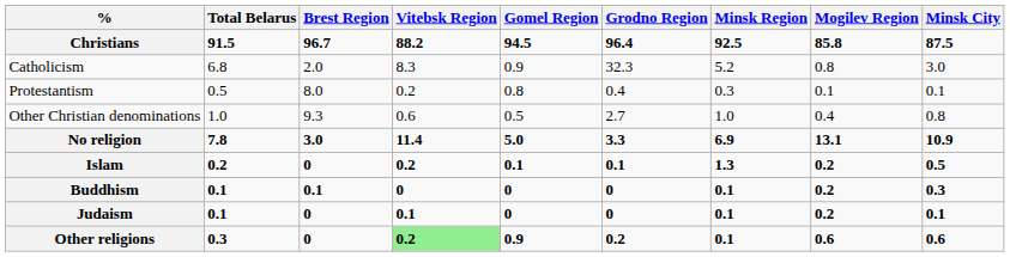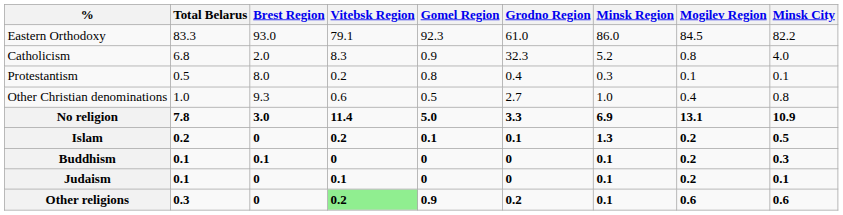 <table class="wikitable">
 <tr>
 <th>%</th>
 <th>Total Belarus</th>
 <th><a href='#'>Brest Region</a></th>
 <th><a href='#'>Vitebsk Region</a></th>
 <th><a href='#'>Gomel Region</a></th>
 <th><a href='#'>Grodno Region</a></th>
 <th><a href='#'>Minsk Region</a></th>
 <th><a href='#'>Mogilev Region</a></th>
 <th><a href='#'>Minsk City</a></th>
 </tr>
 <tr>
-<th>Christians</th>
-<td><strong>91.5</strong></td>
-<td><strong>96.7</strong></td>
-<td><strong>88.2</strong></td>
-<td><strong>94.5</strong></td>
-<td><strong>96.4</strong></td>
-<td><strong>92.5</strong></td>
-<td><strong>85.8</strong></td>
-<td><strong>87.5</strong></td>
+<td>Eastern Orthodoxy</td>
+<td>83.3</td>
+<td>93.0</td>
+<td>79.1</td>
+<td>92.3</td>
+<td>61.0</td>
+<td>86.0</td>
+<td>84.5</td>
+<td>82.2</td>
 </tr>
 <tr>
 <td>Catholicism</td>
 <td>6.8</td>
 <td>2.0</td>
 <td>8.3</td>
 <td>0.9</td>
 <td>32.3</td>
 <td>5.2</td>
 <td>0.8</td>
-<td>3.0</td>
+<td>4.0</td>
 </tr>
 <tr>
 <td>Protestantism</td>
 <td>0.5</td>
 <td>8.0</td>
 <td>0.2</td>
 <td>0.8</td>
 <td>0.4</td>
 <td>0.3</td>
 <td>0.1</td>
 <td>0.1</td>
 </tr>
 <tr>
 <td>Other Christian denominations</td>
 <td>1.0</td>
 <td>9.3</td>
 <td>0.6</td>
 <td>0.5</td>
 <td>2.7</td>
 <td>1.0</td>
 <td>0.4</td>
 <td>0.8</td>
 </tr>
 <tr>
 <th>No religion</th>
 <td><strong>7.8</strong></td>
 <td><strong>3.0</strong></td>
 <td><strong>11.4</strong></td>
 <td><strong>5.0</strong></td>
 <td><strong>3.3</strong></td>
 <td><strong>6.9</strong></td>
 <td><strong>13.1</strong></td>
 <td><strong>10.9</strong></td>
 </tr>
 <tr>
 <th>Islam</th>
 <td><strong>0.2</strong></td>
 <td><strong>0</strong></td>
 <td><strong>0.2</strong></td>
 <td><strong>0.1</strong></td>
 <td><strong>0.1</strong></td>
 <td><strong>1.3</strong></td>
 <td><strong>0.2</strong></td>
 <td><strong>0.5</strong></td>
 </tr>
 <tr>
 <th>Buddhism</th>
 <td><strong>0.1</strong></td>
 <td><strong>0.1</strong></td>
 <td><strong>0</strong></td>
 <td><strong>0</strong></td>
 <td><strong>0</strong></td>
 <td><strong>0.1</strong></td>
 <td><strong>0.2</strong></td>
 <td><strong>0.3</strong></td>
 </tr>
 <tr>
 <th>Judaism</th>
 <td><strong>0.1</strong></td>
 <td><strong>0</strong></td>
 <td><strong>0.1</strong></td>
 <td><strong>0</strong></td>
 <td><strong>0</strong></td>
 <td><strong>0.1</strong></td>
 <td><strong>0.2</strong></td>
 <td><strong>0.1</strong></td>
 </tr>
 <tr>
 <th>Other religions</th>
 <td><strong>0.3</strong></td>
 <td><strong>0</strong></td>
 <td style="background: lightgreen;"><strong>0.2</strong></td>
 <td><strong>0.9</strong></td>
 <td><strong>0.2</strong></td>
 <td><strong>0.1</strong></td>
 <td><strong>0.6</strong></td>
 <td><strong>0.6</strong></td>
 </tr>
 </table>
